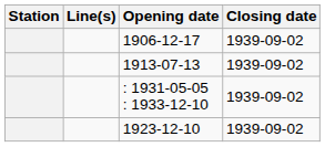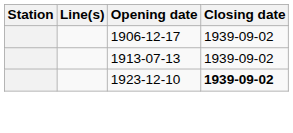 <table class="wikitable sortable">
 <tr>
 <th scope=col>Station</th>
 <th scope=col>Line(s)</th>
 <th scope=col>Opening date</th>
 <th scope=col>Closing date</th>
 </tr>
 <tr>
 <th scope="row" align=left></th>
 <td align=center></td>
 <td align="left">1906-12-17</td>
 <td align="left">1939-09-02</td>
 </tr>
 <tr>
 <th scope="row" align=left></th>
 <td align=center></td>
 <td align="left">1913-07-13</td>
 <td align="left">1939-09-02</td>
 </tr>
 <tr>
 <th scope="row" align=left></th>
 <td align=center></td>
-<td align="left">: 1931-05-05<br>: 1933-12-10</td>
-<td align="left">1939-09-02</td>
-</tr>
-<tr>
-<th scope="row" align=left></th>
-<td align=center></td>
 <td align="left">1923-12-10</td>
-<td align="left">1939-09-02</td>
+<td align="left"><strong>1939-09-02</strong></td>
 </tr>
 </table>
